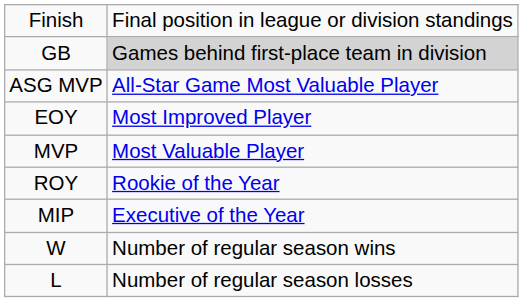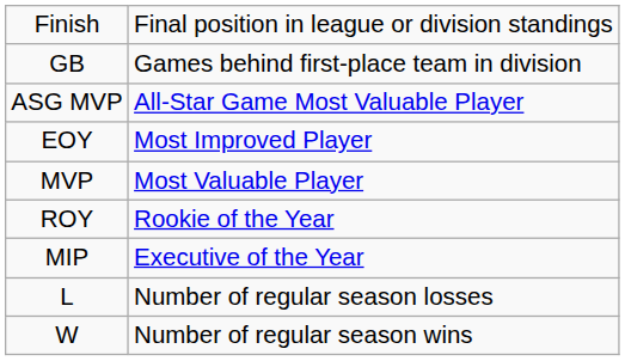 <table class="wikitable">
 <tr>
 <td align=center>Finish</td>
 <td>Final position in league or division standings</td>
 </tr>
 <tr>
 <td align=center>GB</td>
-<td style="background: lightgrey;">Games behind first-place team in division</td>
+<td>Games behind first-place team in division</td>
 </tr>
 <tr>
 <td align=center>ASG MVP</td>
 <td><a href='#'>All-Star Game Most Valuable Player</a></td>
 </tr>
 <tr>
 <td align=center>EOY</td>
 <td><a href='#'>Most Improved Player</a></td>
 </tr>
 <tr>
 <td align=center>MVP</td>
 <td><a href='#'>Most Valuable Player</a></td>
 </tr>
 <tr>
 <td align=center>ROY</td>
 <td><a href='#'>Rookie of the Year</a></td>
 </tr>
 <tr>
 <td align=center>MIP</td>
 <td><a href='#'>Executive of the Year</a></td>
 </tr>
 <tr>
+<td align=center>L</td>
+<td>Number of regular season losses</td>
+</tr>
+<tr>
 <td align=center>W</td>
 <td>Number of regular season wins</td>
 </tr>
-<tr>
-<td align=center>L</td>
-<td>Number of regular season losses</td>
-</tr>
 </table>
